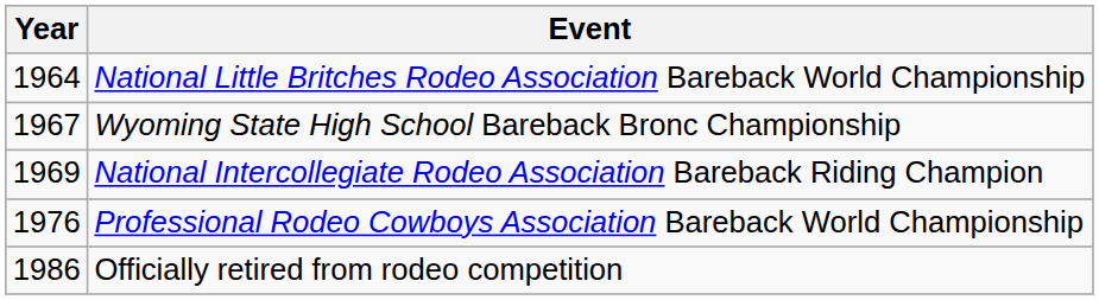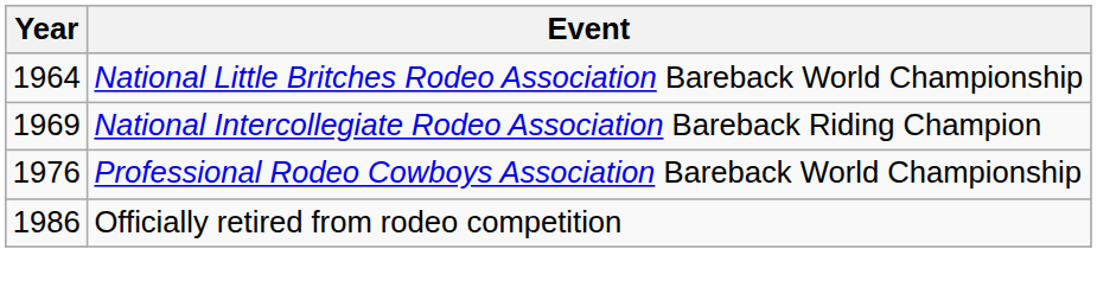 <table class=wikitable>
 <tr>
 <th>Year</th>
 <th>Event</th>
 </tr>
 <tr>
 <td>1964</td>
 <td><em><a href='#'>National Little Britches Rodeo Association</a></em> Bareback World Championship</td>
-</tr>
-<tr>
-<td>1967</td>
-<td><em>Wyoming State High School</em> Bareback Bronc Championship</td>
 </tr>
 <tr>
 <td>1969</td>
 <td><em><a href='#'>National Intercollegiate Rodeo Association</a></em> Bareback Riding Champion</td>
 </tr>
 <tr>
 <td>1976</td>
 <td><em><a href='#'>Professional Rodeo Cowboys Association</a></em> Bareback World Championship</td>
 </tr>
 <tr>
 <td>1986</td>
 <td>Officially retired from rodeo competition</td>
 </tr>
 </table>
